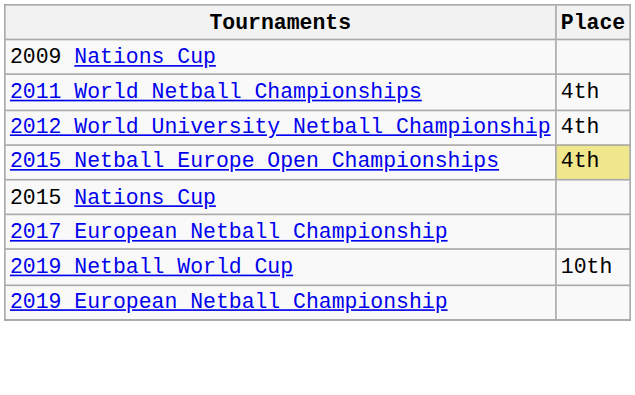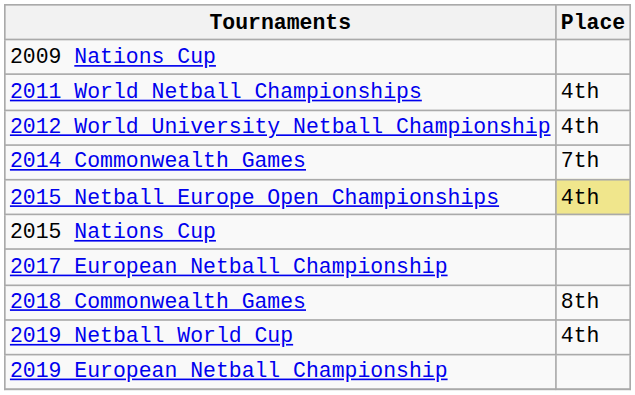 <table class="wikitable collapsible">
 <tr>
 <th>Tournaments</th>
 <th>Place</th>
 </tr>
 <tr>
 <td>2009 <a href='#'>Nations Cup</a></td>
 <td></td>
 </tr>
 <tr>
 <td><a href='#'>2011 World Netball Championships</a></td>
 <td>4th</td>
 </tr>
 <tr>
 <td><a href='#'>2012 World University Netball Championship</a></td>
 <td>4th</td>
 </tr>
 <tr>
+<td><a href='#'>2014 Commonwealth Games</a></td>
+<td>7th</td>
+</tr>
+<tr>
 <td><a href='#'>2015 Netball Europe Open Championships</a></td>
 <td style="background: khaki;">4th</td>
 </tr>
 <tr>
 <td>2015 <a href='#'>Nations Cup</a></td>
 <td></td>
 </tr>
 <tr>
 <td><a href='#'>2017 European Netball Championship</a></td>
 <td></td>
 </tr>
 <tr>
+<td><a href='#'>2018 Commonwealth Games</a></td>
+<td>8th</td>
+</tr>
+<tr>
 <td><a href='#'>2019 Netball World Cup</a></td>
-<td>10th</td>
+<td>4th</td>
 </tr>
 <tr>
 <td><a href='#'>2019 European Netball Championship</a></td>
 <td></td>
 </tr>
 <tr>
 </tr>
 </table>
